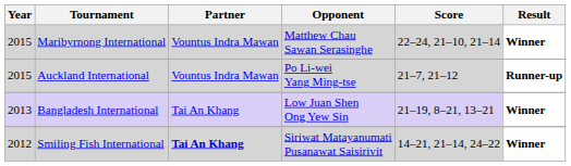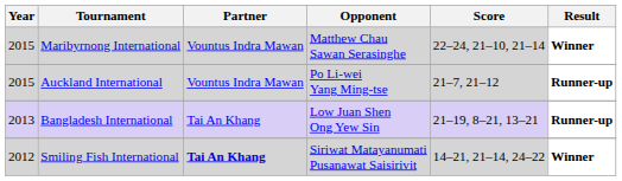 <table class="sortable wikitable" style="font-size: 90%;">
 <tr>
 <th>Year</th>
 <th>Tournament</th>
 <th>Partner</th>
 <th>Opponent</th>
 <th>Score</th>
 <th>Result</th>
 </tr>
 <tr style="background:#D5D5D5">
 <td align="center">2015</td>
 <td align="left"><a href='#'>Maribyrnong International</a></td>
 <td align="left"> <a href='#'>Vountus Indra Mawan</a></td>
 <td align="left"> <a href='#'>Matthew Chau</a> <br>  <a href='#'>Sawan Serasinghe</a></td>
 <td align="left">22–24, 21–10, 21–14</td>
 <td style="text-align:left; background:white"> <strong>Winner</strong></td>
 </tr>
 <tr>
 </tr>
 <tr style="background:#D5D5D5">
 <td align="center">2015</td>
 <td align="left"><a href='#'>Auckland International</a></td>
 <td align="left"> <a href='#'>Vountus Indra Mawan</a></td>
 <td align="left"> <a href='#'>Po Li-wei</a> <br>  <a href='#'>Yang Ming-tse</a></td>
 <td align="left">21–7, 21–12</td>
 <td style="text-align:left; background:white"> <strong>Runner-up</strong></td>
 </tr>
 <tr>
 </tr>
 <tr style="background:#D8CEF6">
 <td align="center">2013</td>
 <td align="left"><a href='#'>Bangladesh International</a></td>
 <td align="left"> <a href='#'>Tai An Khang</a></td>
 <td align="left"> <a href='#'>Low Juan Shen</a> <br>  <a href='#'>Ong Yew Sin</a></td>
 <td align="left">21–19, 8–21, 13–21</td>
-<td style="text-align:left; background:white"> <strong>Winner</strong></td>
+<td style="text-align:left; background:white"> <strong>Runner-up</strong></td>
 </tr>
 <tr>
 </tr>
 <tr style="background:#D5D5D5">
 <td align="center">2012</td>
 <td align="left"><a href='#'>Smiling Fish International</a></td>
 <td align="left"><strong> <a href='#'>Tai An Khang</a></strong></td>
 <td align="left"> <a href='#'>Siriwat Matayanumati</a> <br>  <a href='#'>Pusanawat Saisirivit</a></td>
 <td align="left">14–21, 21–14, 24–22</td>
 <td style="text-align:left; background:white"> <strong>Winner</strong></td>
 </tr>
 </table>
